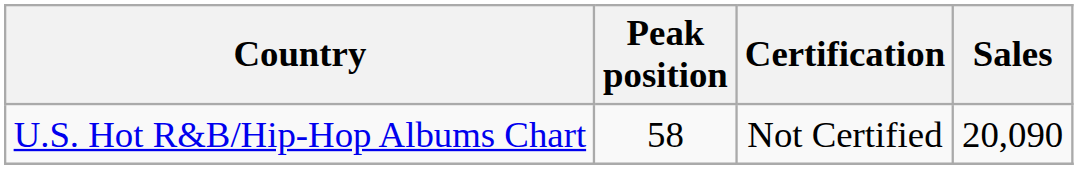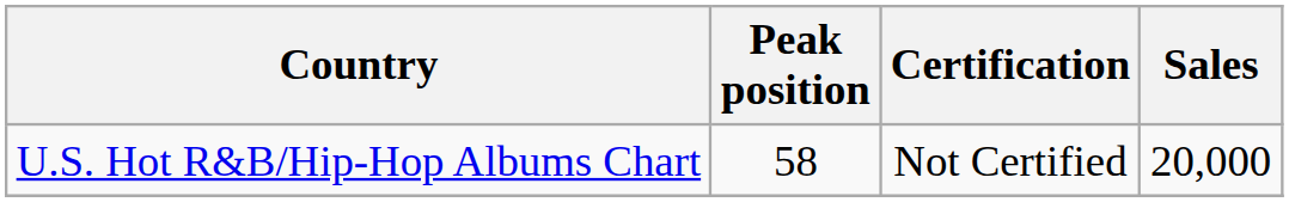 <table class="wikitable">
 <tr>
 <th align="center">Country</th>
 <th align="center">Peak<br>position</th>
 <th align="center">Certification</th>
 <th align="center">Sales</th>
 </tr>
 <tr>
 <td align="left"><a href='#'>U.S. Hot R&B/Hip-Hop Albums Chart</a></td>
 <td align="center">58</td>
 <td align="center">Not Certified</td>
-<td align="center">20,090</td>
+<td align="center">20,000</td>
 </tr>
 <tr>
 </tr>
 </table>
